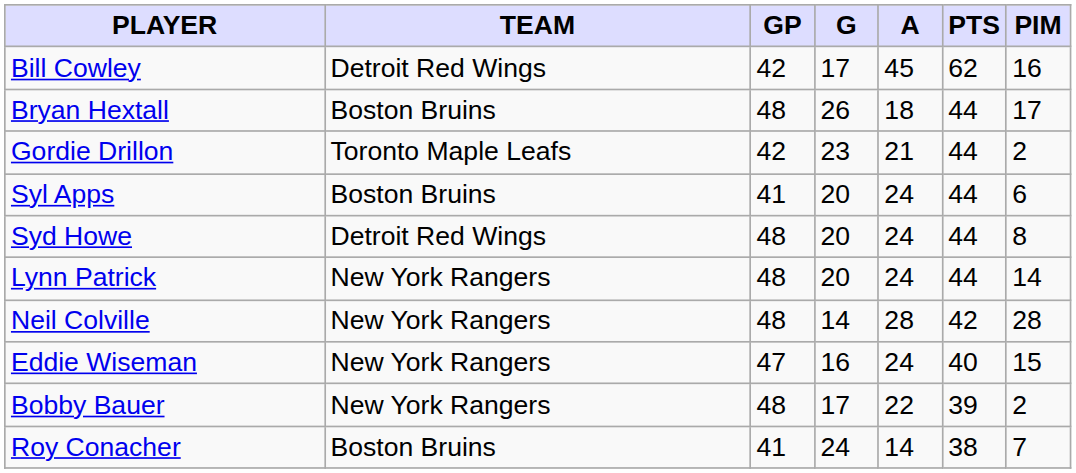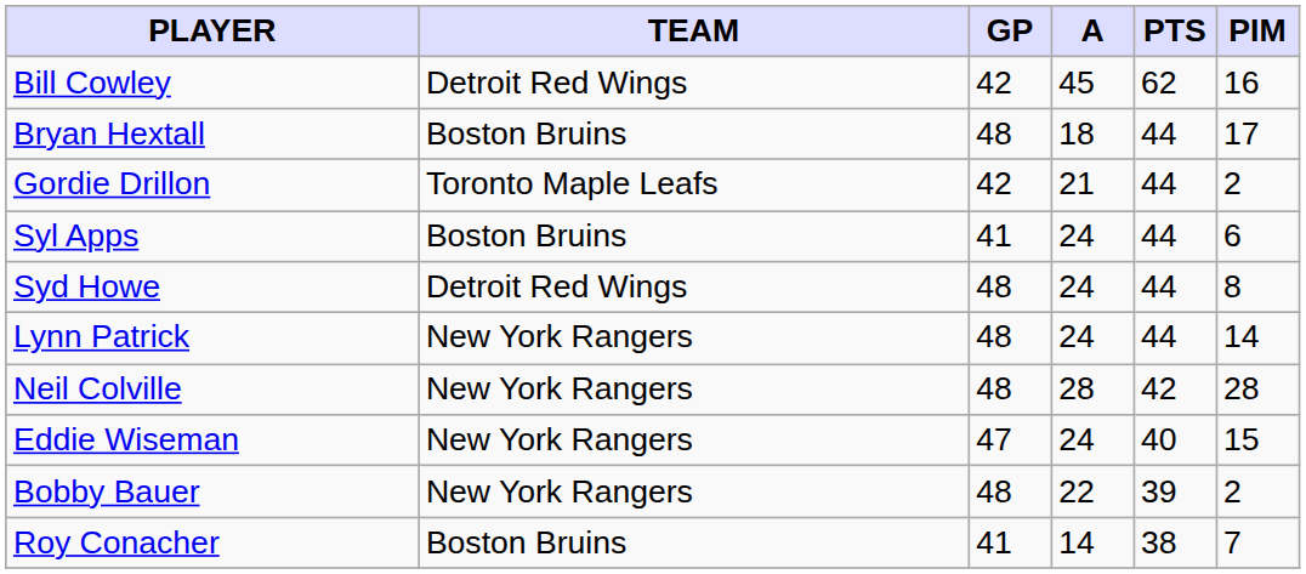 <table class="wikitable">
 <tr>
 <th style="background:#ddf; width:30%;">PLAYER</th>
 <th style="background:#ddf; width:40%;">TEAM</th>
 <th style="background:#ddf; width:6%;">GP</th>
-<th style="background:#ddf; width:6%;">G</th>
 <th style="background:#ddf; width:6%;">A</th>
 <th style="background:#ddf; width:6%;">PTS</th>
 <th style="background:#ddf; width:6%;">PIM</th>
 </tr>
 <tr>
 <td><a href='#'>Bill Cowley</a></td>
 <td>Detroit Red Wings</td>
 <td>42</td>
-<td>17</td>
 <td>45</td>
 <td>62</td>
 <td>16</td>
 </tr>
 <tr>
 <td><a href='#'>Bryan Hextall</a></td>
 <td>Boston Bruins</td>
 <td>48</td>
-<td>26</td>
 <td>18</td>
 <td>44</td>
 <td>17</td>
 </tr>
 <tr>
 <td><a href='#'>Gordie Drillon</a></td>
 <td>Toronto Maple Leafs</td>
 <td>42</td>
-<td>23</td>
 <td>21</td>
 <td>44</td>
 <td>2</td>
 </tr>
 <tr>
 <td><a href='#'>Syl Apps</a></td>
 <td>Boston Bruins</td>
 <td>41</td>
-<td>20</td>
 <td>24</td>
 <td>44</td>
 <td>6</td>
 </tr>
 <tr>
 <td><a href='#'>Syd Howe</a></td>
 <td>Detroit Red Wings</td>
 <td>48</td>
-<td>20</td>
 <td>24</td>
 <td>44</td>
 <td>8</td>
 </tr>
 <tr>
 <td><a href='#'>Lynn Patrick</a></td>
 <td>New York Rangers</td>
 <td>48</td>
-<td>20</td>
 <td>24</td>
 <td>44</td>
 <td>14</td>
 </tr>
 <tr>
 <td><a href='#'>Neil Colville</a></td>
 <td>New York Rangers</td>
 <td>48</td>
-<td>14</td>
 <td>28</td>
 <td>42</td>
 <td>28</td>
 </tr>
 <tr>
 <td><a href='#'>Eddie Wiseman</a></td>
 <td>New York Rangers</td>
 <td>47</td>
-<td>16</td>
 <td>24</td>
 <td>40</td>
 <td>15</td>
 </tr>
 <tr>
 <td><a href='#'>Bobby Bauer</a></td>
 <td>New York Rangers</td>
 <td>48</td>
-<td>17</td>
 <td>22</td>
 <td>39</td>
 <td>2</td>
 </tr>
 <tr>
 <td><a href='#'>Roy Conacher</a></td>
 <td>Boston Bruins</td>
 <td>41</td>
-<td>24</td>
 <td>14</td>
 <td>38</td>
 <td>7</td>
 </tr>
 </table>
